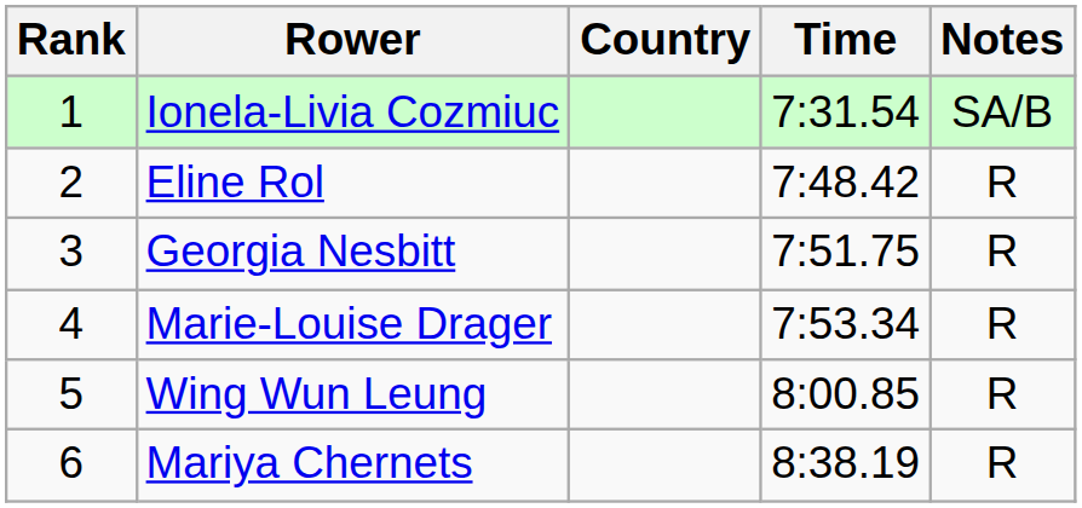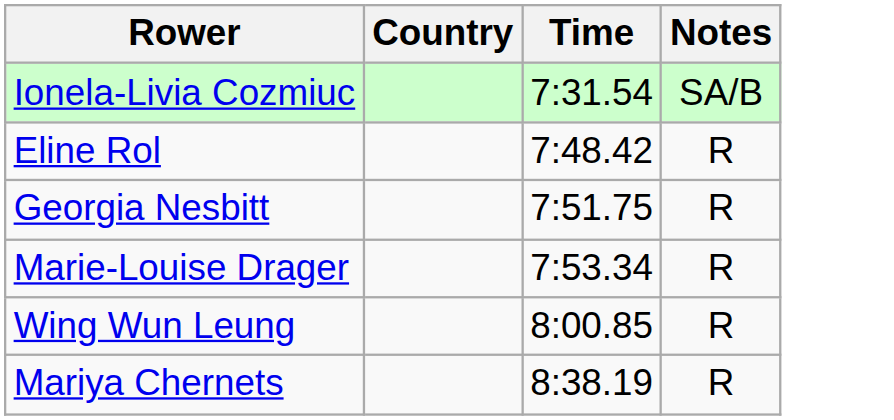 <table class="wikitable" style="text-align:center">
 <tr>
-<th>Rank</th>
 <th>Rower</th>
 <th>Country</th>
 <th>Time</th>
 <th>Notes</th>
 </tr>
 <tr bgcolor=ccffcc>
-<td>1</td>
 <td align="left"><a href='#'>Ionela-Livia Cozmiuc</a></td>
 <td align="left"></td>
 <td>7:31.54</td>
 <td>SA/B</td>
 </tr>
 <tr>
-<td>2</td>
 <td align="left"><a href='#'>Eline Rol</a></td>
 <td align="left"></td>
 <td>7:48.42</td>
 <td>R</td>
 </tr>
 <tr>
-<td>3</td>
 <td align="left"><a href='#'>Georgia Nesbitt</a></td>
 <td align="left"></td>
 <td>7:51.75</td>
 <td>R</td>
 </tr>
 <tr>
-<td>4</td>
 <td align="left"><a href='#'>Marie-Louise Drager</a></td>
 <td align="left"></td>
 <td>7:53.34</td>
 <td>R</td>
 </tr>
 <tr>
-<td>5</td>
 <td align="left"><a href='#'>Wing Wun Leung</a></td>
 <td align="left"></td>
 <td>8:00.85</td>
 <td>R</td>
 </tr>
 <tr>
-<td>6</td>
 <td align="left"><a href='#'>Mariya Chernets</a></td>
 <td align="left"></td>
 <td>8:38.19</td>
 <td>R</td>
 </tr>
 </table>
